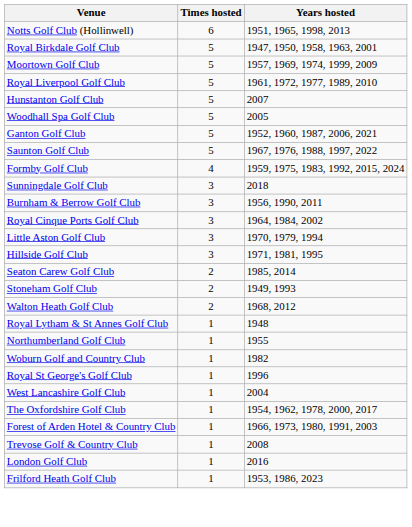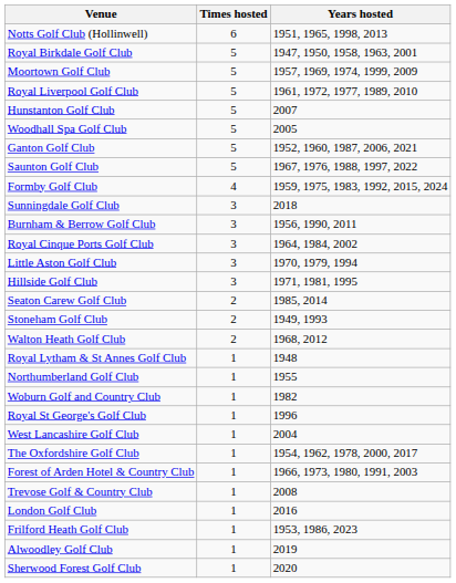 <table class="wikitable sortable">
 <tr>
 <th>Venue</th>
 <th>Times hosted</th>
 <th>Years hosted</th>
 </tr>
 <tr>
 <td><a href='#'>Notts Golf Club</a> (Hollinwell)</td>
 <td align=center>6</td>
 <td>1951, 1965, 1998, 2013</td>
 </tr>
 <tr>
 <td><a href='#'>Royal Birkdale Golf Club</a></td>
 <td align=center>5</td>
 <td>1947, 1950, 1958, 1963, 2001</td>
 </tr>
 <tr>
 <td><a href='#'>Moortown Golf Club</a></td>
 <td align=center>5</td>
 <td>1957, 1969, 1974, 1999, 2009</td>
 </tr>
 <tr>
 <td><a href='#'>Royal Liverpool Golf Club</a></td>
 <td align=center>5</td>
 <td>1961, 1972, 1977, 1989, 2010</td>
 </tr>
 <tr>
 <td><a href='#'>Hunstanton Golf Club</a></td>
 <td align=center>5</td>
 <td>2007</td>
 </tr>
 <tr>
 <td><a href='#'>Woodhall Spa Golf Club</a></td>
 <td align=center>5</td>
 <td>2005</td>
 </tr>
 <tr>
 <td><a href='#'>Ganton Golf Club</a></td>
 <td align=center>5</td>
 <td>1952, 1960, 1987, 2006, 2021</td>
 </tr>
 <tr>
 <td><a href='#'>Saunton Golf Club</a></td>
 <td align=center>5</td>
 <td>1967, 1976, 1988, 1997, 2022</td>
 </tr>
 <tr>
 <td><a href='#'>Formby Golf Club</a></td>
 <td align=center>4</td>
 <td>1959, 1975, 1983, 1992, 2015, 2024</td>
 </tr>
 <tr>
 <td><a href='#'>Sunningdale Golf Club</a></td>
 <td align=center>3</td>
 <td>2018</td>
 </tr>
 <tr>
 <td><a href='#'>Burnham & Berrow Golf Club</a></td>
 <td align=center>3</td>
 <td>1956, 1990, 2011</td>
 </tr>
 <tr>
 <td><a href='#'>Royal Cinque Ports Golf Club</a></td>
 <td align=center>3</td>
 <td>1964, 1984, 2002</td>
 </tr>
 <tr>
 <td><a href='#'>Little Aston Golf Club</a></td>
 <td align=center>3</td>
 <td>1970, 1979, 1994</td>
 </tr>
 <tr>
 <td><a href='#'>Hillside Golf Club</a></td>
 <td align=center>3</td>
 <td>1971, 1981, 1995</td>
 </tr>
 <tr>
 <td><a href='#'>Seaton Carew Golf Club</a></td>
 <td align=center>2</td>
 <td>1985, 2014</td>
 </tr>
 <tr>
 <td><a href='#'>Stoneham Golf Club</a></td>
 <td align=center>2</td>
 <td>1949, 1993</td>
 </tr>
 <tr>
 <td><a href='#'>Walton Heath Golf Club</a></td>
 <td align=center>2</td>
 <td>1968, 2012</td>
 </tr>
 <tr>
 <td><a href='#'>Royal Lytham & St Annes Golf Club</a></td>
 <td align=center>1</td>
 <td>1948</td>
 </tr>
 <tr>
 <td><a href='#'>Northumberland Golf Club</a></td>
 <td align=center>1</td>
 <td>1955</td>
 </tr>
 <tr>
 <td><a href='#'>Woburn Golf and Country Club</a></td>
 <td align=center>1</td>
 <td>1982</td>
 </tr>
 <tr>
 <td><a href='#'>Royal St George's Golf Club</a></td>
 <td align=center>1</td>
 <td>1996</td>
 </tr>
 <tr>
 <td><a href='#'>West Lancashire Golf Club</a></td>
 <td align=center>1</td>
 <td>2004</td>
 </tr>
 <tr>
 <td><a href='#'>The Oxfordshire Golf Club</a></td>
 <td align=center>1</td>
 <td>1954, 1962, 1978, 2000, 2017</td>
 </tr>
 <tr>
 <td><a href='#'>Forest of Arden Hotel & Country Club</a></td>
 <td align=center>1</td>
 <td>1966, 1973, 1980, 1991, 2003</td>
 </tr>
 <tr>
 <td><a href='#'>Trevose Golf & Country Club</a></td>
 <td align=center>1</td>
 <td>2008</td>
 </tr>
 <tr>
 <td><a href='#'>London Golf Club</a></td>
 <td align=center>1</td>
 <td>2016</td>
 </tr>
 <tr>
 <td><a href='#'>Frilford Heath Golf Club</a></td>
 <td align=center>1</td>
 <td>1953, 1986, 2023</td>
 </tr>
+<tr>
+<td><a href='#'>Alwoodley Golf Club</a></td>
+<td align=center>1</td>
+<td>2019</td>
+</tr>
+<tr>
+<td><a href='#'>Sherwood Forest Golf Club</a></td>
+<td align=center>1</td>
+<td>2020</td>
+</tr>
 </table>
